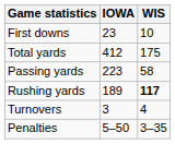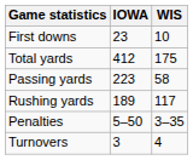 <table class="wikitable">
 <tr>
 <th>Game statistics</th>
 <th>IOWA</th>
 <th>WIS</th>
 </tr>
 <tr>
 <td>First downs</td>
 <td>23</td>
 <td>10</td>
 </tr>
 <tr>
 <td>Total yards</td>
 <td>412</td>
 <td>175</td>
 </tr>
 <tr>
 <td>Passing yards</td>
 <td>223</td>
 <td>58</td>
 </tr>
 <tr>
 <td>Rushing yards</td>
 <td>189</td>
-<td><strong>117</strong></td>
+<td>117</td>
+</tr>
+<tr>
+<td>Penalties</td>
+<td>5–50</td>
+<td>3–35</td>
 </tr>
 <tr>
 <td>Turnovers</td>
 <td>3</td>
 <td>4</td>
 </tr>
-<tr>
-<td>Penalties</td>
-<td>5–50</td>
-<td>3–35</td>
-</tr>
 </table>
